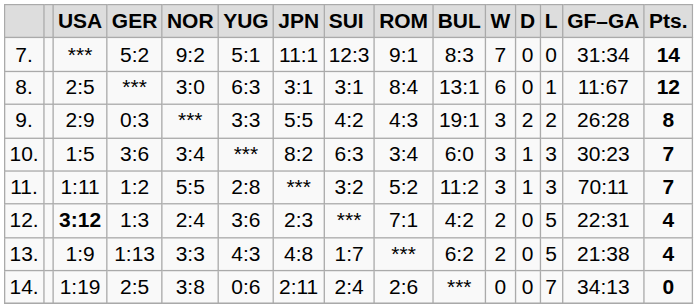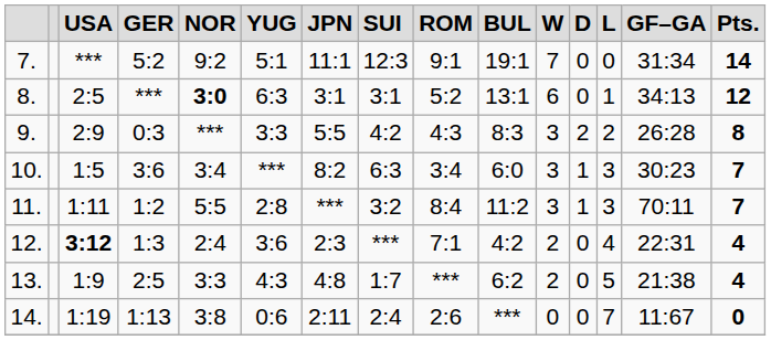 <table class="wikitable">
 <tr bgcolor="#dddddd">
 <td></td>
 <td></td>
 <td><strong>USA</strong></td>
 <td><strong>GER</strong></td>
 <td><strong>NOR</strong></td>
 <td><strong>YUG</strong></td>
 <td><strong>JPN</strong></td>
 <td><strong>SUI</strong></td>
 <td><strong>ROM</strong></td>
 <td><strong>BUL</strong></td>
 <td><strong>W</strong></td>
 <td><strong>D</strong></td>
 <td><strong>L</strong></td>
 <td><strong>GF–GA</strong></td>
 <td><strong>Pts.</strong></td>
 </tr>
 <tr align=center>
 <td>7.</td>
 <td align=left></td>
 <td>***</td>
 <td>5:2</td>
 <td>9:2</td>
 <td>5:1</td>
 <td>11:1</td>
 <td>12:3</td>
 <td>9:1</td>
-<td>8:3</td>
+<td>19:1</td>
 <td>7</td>
 <td>0</td>
 <td>0</td>
 <td>31:34</td>
 <td><strong>14</strong></td>
 </tr>
 <tr align=center>
 <td>8.</td>
 <td align=left></td>
 <td>2:5</td>
 <td>***</td>
-<td>3:0</td>
+<td><strong>3:0</strong></td>
 <td>6:3</td>
 <td>3:1</td>
 <td>3:1</td>
-<td>8:4</td>
+<td>5:2</td>
 <td>13:1</td>
 <td>6</td>
 <td>0</td>
 <td>1</td>
-<td>11:67</td>
+<td>34:13</td>
 <td><strong>12</strong></td>
 </tr>
 <tr align=center>
 <td>9.</td>
 <td align=left></td>
 <td>2:9</td>
 <td>0:3</td>
 <td>***</td>
 <td>3:3</td>
 <td>5:5</td>
 <td>4:2</td>
 <td>4:3</td>
-<td>19:1</td>
+<td>8:3</td>
 <td>3</td>
 <td>2</td>
 <td>2</td>
 <td>26:28</td>
 <td><strong>8</strong></td>
 </tr>
 <tr align=center>
 <td>10.</td>
 <td align=left></td>
 <td>1:5</td>
 <td>3:6</td>
 <td>3:4</td>
 <td>***</td>
 <td>8:2</td>
 <td>6:3</td>
 <td>3:4</td>
 <td>6:0</td>
 <td>3</td>
 <td>1</td>
 <td>3</td>
 <td>30:23</td>
 <td><strong>7</strong></td>
 </tr>
 <tr align=center>
 <td>11.</td>
 <td align=left></td>
 <td>1:11</td>
 <td>1:2</td>
 <td>5:5</td>
 <td>2:8</td>
 <td>***</td>
 <td>3:2</td>
-<td>5:2</td>
+<td>8:4</td>
 <td>11:2</td>
 <td>3</td>
 <td>1</td>
 <td>3</td>
 <td>70:11</td>
 <td><strong>7</strong></td>
 </tr>
 <tr align=center>
 <td>12.</td>
 <td align=left></td>
 <td><strong>3:12</strong></td>
 <td>1:3</td>
 <td>2:4</td>
 <td>3:6</td>
 <td>2:3</td>
 <td>***</td>
 <td>7:1</td>
 <td>4:2</td>
 <td>2</td>
 <td>0</td>
-<td>5</td>
+<td>4</td>
 <td>22:31</td>
 <td><strong>4</strong></td>
 </tr>
 <tr align=center>
 <td>13.</td>
 <td align=left></td>
 <td>1:9</td>
-<td>1:13</td>
+<td>2:5</td>
 <td>3:3</td>
 <td>4:3</td>
 <td>4:8</td>
 <td>1:7</td>
 <td>***</td>
 <td>6:2</td>
 <td>2</td>
 <td>0</td>
 <td>5</td>
 <td>21:38</td>
 <td><strong>4</strong></td>
 </tr>
 <tr align=center>
 <td>14.</td>
 <td align=left></td>
 <td>1:19</td>
-<td>2:5</td>
+<td>1:13</td>
 <td>3:8</td>
 <td>0:6</td>
 <td>2:11</td>
 <td>2:4</td>
 <td>2:6</td>
 <td>***</td>
 <td>0</td>
 <td>0</td>
 <td>7</td>
-<td>34:13</td>
+<td>11:67</td>
 <td><strong>0</strong></td>
 </tr>
 <tr>
 </tr>
 </table>
